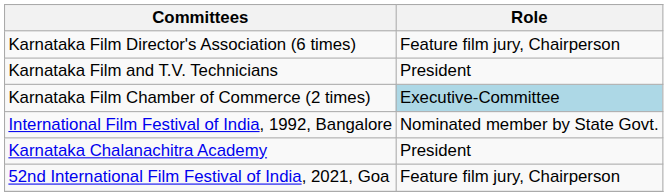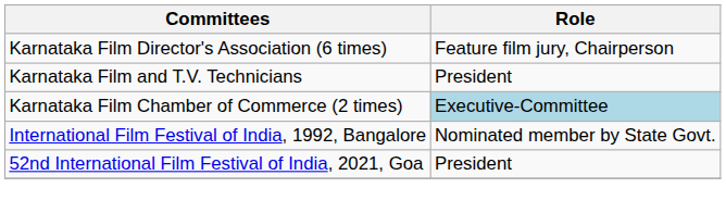 <table class="wikitable">
 <tr>
 <th>Committees</th>
 <th>Role</th>
 </tr>
 <tr>
 <td>Karnataka Film Director's Association (6 times)</td>
 <td>Feature film jury, Chairperson</td>
 </tr>
 <tr>
 <td>Karnataka Film and T.V. Technicians</td>
 <td>President</td>
 </tr>
 <tr>
 <td>Karnataka Film Chamber of Commerce (2 times)</td>
 <td style="background: lightblue;">Executive-Committee</td>
 </tr>
 <tr>
 <td><a href='#'>International Film Festival of India</a>, 1992, Bangalore</td>
 <td>Nominated member by State Govt.</td>
 </tr>
 <tr>
-<td><a href='#'>Karnataka Chalanachitra Academy</a></td>
+<td><a href='#'>52nd International Film Festival of India</a>, 2021, Goa</td>
 <td>President</td>
-</tr>
-<tr>
-<td><a href='#'>52nd International Film Festival of India</a>, 2021, Goa</td>
-<td>Feature film jury, Chairperson</td>
 </tr>
 <tr>
 </tr>
 </table>
